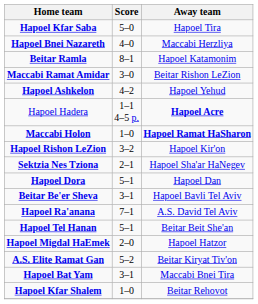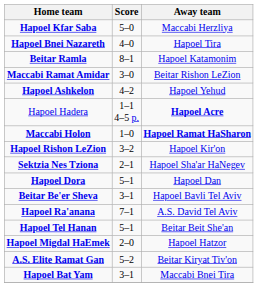 <table class="wikitable" style="text-align:center">
 <tr>
 <th>Home team</th>
 <th>Score</th>
 <th>Away team</th>
 </tr>
 <tr>
 <td><strong><a href='#'>Hapoel Kfar Saba</a></strong></td>
 <td>5–0</td>
-<td><a href='#'>Hapoel Tira</a></td>
+<td><a href='#'>Maccabi Herzliya</a></td>
 </tr>
 <tr>
 <td><strong><a href='#'>Hapoel Bnei Nazareth</a></strong></td>
 <td>4–0</td>
-<td><a href='#'>Maccabi Herzliya</a></td>
+<td><a href='#'>Hapoel Tira</a></td>
 </tr>
 <tr>
 <td><strong><a href='#'>Beitar Ramla</a></strong></td>
 <td>8–1</td>
 <td><a href='#'>Hapoel Katamonim</a></td>
 </tr>
 <tr>
 <td><strong><a href='#'>Maccabi Ramat Amidar</a></strong></td>
 <td>3–0</td>
 <td><a href='#'>Beitar Rishon LeZion</a></td>
 </tr>
 <tr>
 <td><strong><a href='#'>Hapoel Ashkelon</a></strong></td>
 <td>4–2</td>
 <td><a href='#'>Hapoel Yehud</a></td>
 </tr>
 <tr>
 <td><a href='#'>Hapoel Hadera</a></td>
 <td>1–1  <br>4–5 <a href='#'>p.</a></td>
 <td><strong><a href='#'>Hapoel Acre</a></strong></td>
 </tr>
 <tr>
 <td><strong><a href='#'>Maccabi Holon</a></strong></td>
 <td>1–0</td>
 <td><strong><a href='#'>Hapoel Ramat HaSharon</a></strong></td>
 </tr>
 <tr>
 <td><strong><a href='#'>Hapoel Rishon LeZion</a></strong></td>
 <td>3–2</td>
 <td><a href='#'>Hapoel Kir'on</a></td>
 </tr>
 <tr>
 <td><strong><a href='#'>Sektzia Nes Tziona</a></strong></td>
 <td>2–1</td>
 <td><a href='#'>Hapoel Sha'ar HaNegev</a></td>
 </tr>
 <tr>
 <td><strong><a href='#'>Hapoel Dora</a></strong></td>
 <td>5–1</td>
 <td><a href='#'>Hapoel Dan</a></td>
 </tr>
 <tr>
 <td><strong><a href='#'>Beitar Be'er Sheva</a></strong></td>
 <td>3–1</td>
 <td><a href='#'>Hapoel Bavli Tel Aviv</a></td>
 </tr>
 <tr>
 <td><strong><a href='#'>Hapoel Ra'anana</a></strong></td>
 <td>7–1</td>
 <td><a href='#'>A.S. David Tel Aviv</a></td>
 </tr>
 <tr>
 <td><strong><a href='#'>Hapoel Tel Hanan</a></strong></td>
 <td>5–1</td>
 <td><a href='#'>Beitar Beit She'an</a></td>
 </tr>
 <tr>
 <td><strong><a href='#'>Hapoel Migdal HaEmek</a></strong></td>
 <td>2–0</td>
 <td><a href='#'>Hapoel Hatzor</a></td>
 </tr>
 <tr>
 <td><strong><a href='#'>A.S. Elite Ramat Gan</a></strong></td>
 <td>5–2</td>
 <td><a href='#'>Beitar Kiryat Tiv'on</a></td>
 </tr>
 <tr>
 <td><strong><a href='#'>Hapoel Bat Yam</a></strong></td>
 <td>3–1</td>
 <td><a href='#'>Maccabi Bnei Tira</a></td>
 </tr>
 <tr>
-<td><strong><a href='#'>Hapoel Kfar Shalem</a></strong></td>
-<td>1–0</td>
-<td><a href='#'>Beitar Rehovot</a></td>
-</tr>
-<tr>
 </tr>
 </table>
